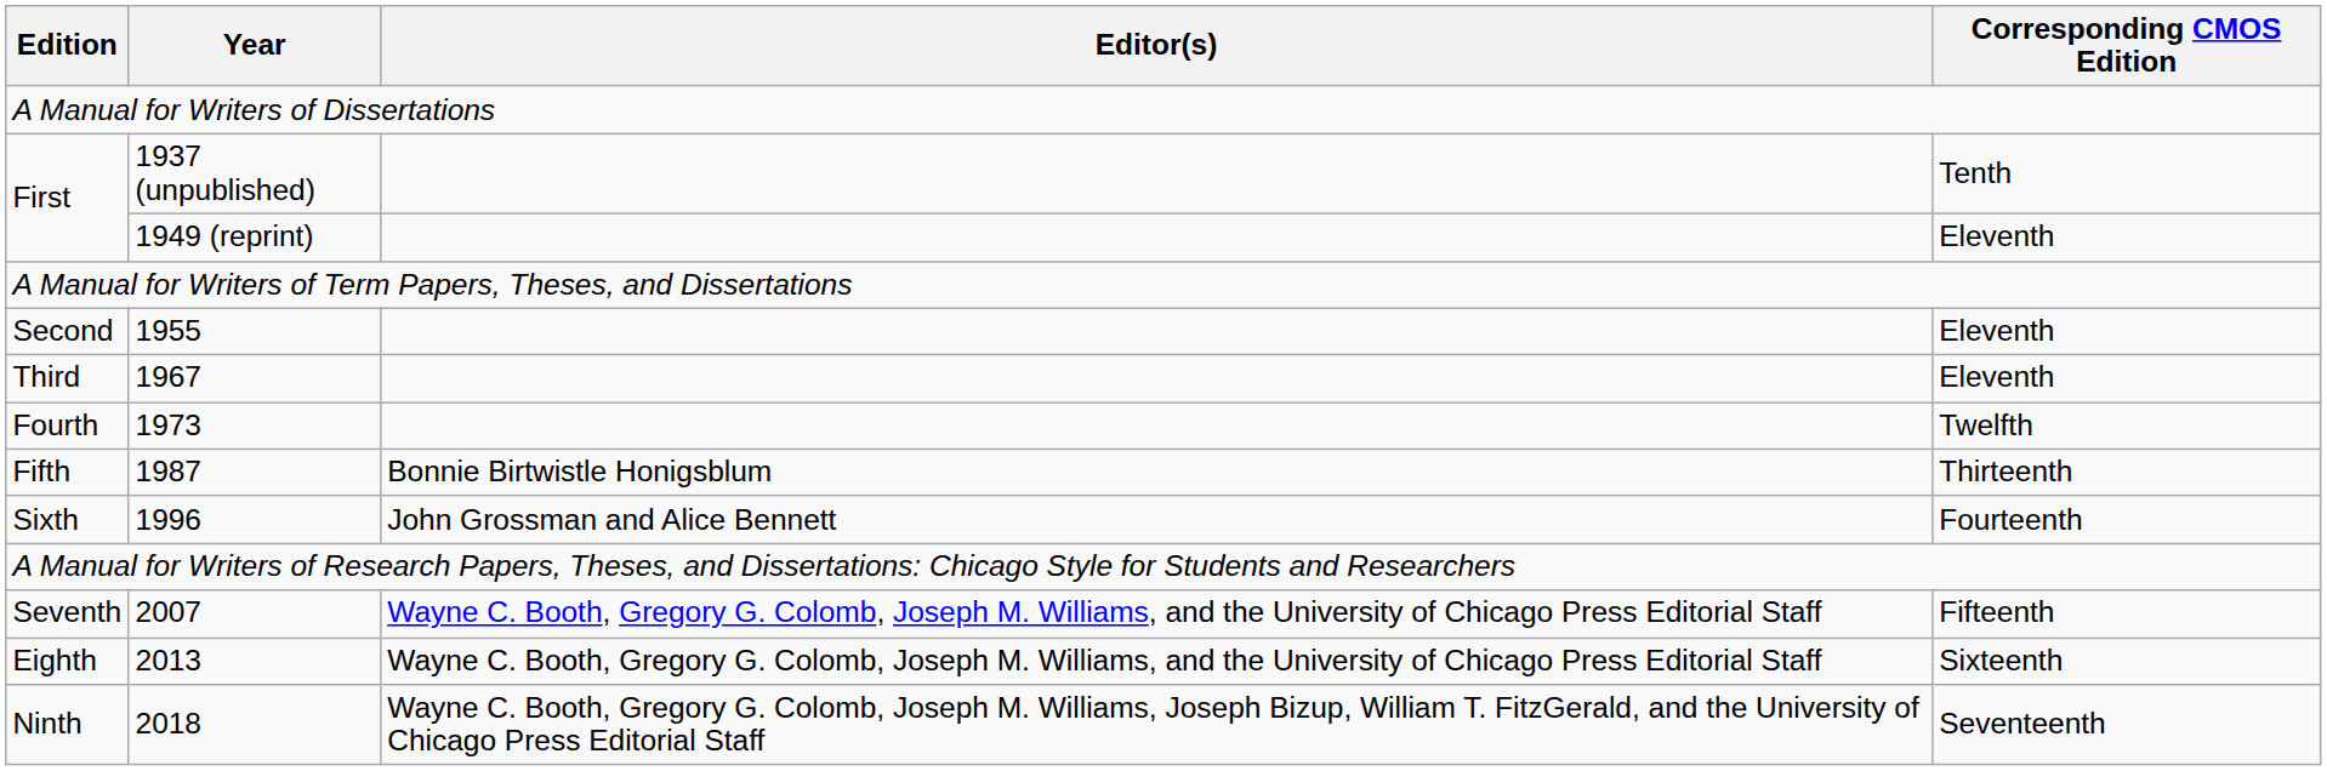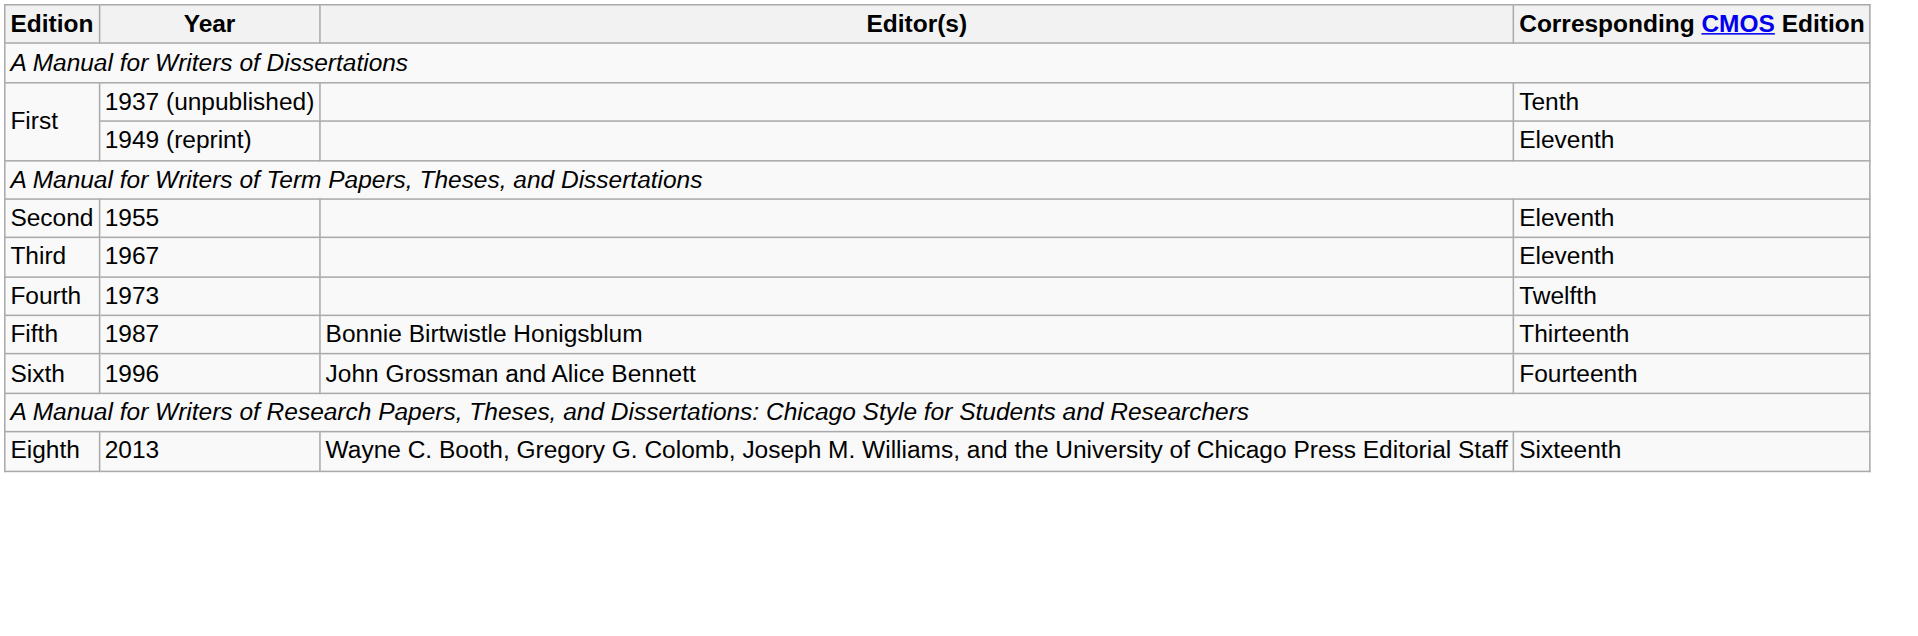 <table class="wikitable">
 <tr>
 <th>Edition</th>
 <th>Year</th>
 <th>Editor(s)</th>
 <th>Corresponding <a href='#'>CMOS</a> Edition</th>
 </tr>
 <tr>
 <td colspan="4"><em>A Manual for Writers of Dissertations</em></td>
 </tr>
 <tr>
 <td rowspan="2">First</td>
 <td>1937 (unpublished)</td>
 <td></td>
 <td>Tenth</td>
 </tr>
 <tr>
 <td>1949 (reprint)</td>
 <td></td>
 <td>Eleventh</td>
 </tr>
 <tr>
 <td colspan="4"><em>A Manual for Writers of Term Papers, Theses, and Dissertations</em></td>
 </tr>
 <tr>
 <td>Second</td>
 <td>1955</td>
 <td></td>
 <td>Eleventh</td>
 </tr>
 <tr>
 <td>Third</td>
 <td>1967</td>
 <td></td>
 <td>Eleventh</td>
 </tr>
 <tr>
 <td>Fourth</td>
 <td>1973</td>
 <td></td>
 <td>Twelfth</td>
 </tr>
 <tr>
 <td>Fifth</td>
 <td>1987</td>
 <td>Bonnie Birtwistle Honigsblum</td>
 <td>Thirteenth</td>
 </tr>
 <tr>
 <td>Sixth</td>
 <td>1996</td>
 <td>John Grossman and Alice Bennett</td>
 <td>Fourteenth</td>
 </tr>
 <tr>
 <td colspan="4"><em>A Manual for Writers of Research Papers, Theses, and Dissertations: Chicago Style for Students and Researchers</em></td>
 </tr>
 <tr>
-<td>Seventh</td>
-<td>2007</td>
-<td><a href='#'>Wayne C. Booth</a>, <a href='#'>Gregory G. Colomb</a>, <a href='#'>Joseph M. Williams</a>, and the University of Chicago Press Editorial Staff</td>
-<td>Fifteenth</td>
-</tr>
-<tr>
 <td>Eighth</td>
 <td>2013</td>
 <td>Wayne C. Booth, Gregory G. Colomb, Joseph M. Williams, and the University of Chicago Press Editorial Staff</td>
 <td>Sixteenth</td>
 </tr>
-<tr>
-<td>Ninth</td>
-<td>2018</td>
-<td>Wayne C. Booth, Gregory G. Colomb, Joseph M. Williams, Joseph Bizup, William T. FitzGerald, and the University of Chicago Press Editorial Staff</td>
-<td>Seventeenth</td>
-</tr>
 </table>
